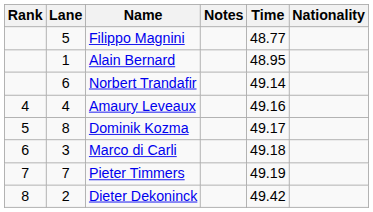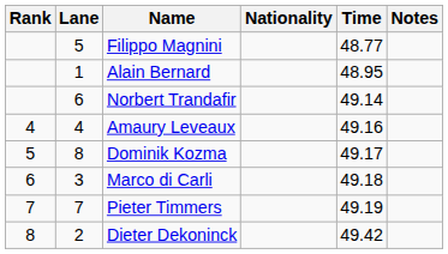 <table class="wikitable sortable" style="text-align:center">
 <tr>
 <th>Rank</th>
 <th>Lane</th>
 <th>Name</th>
+<th>Nationality</th>
+<th>Time</th>
 <th>Notes</th>
-<th>Time</th>
-<th>Nationality</th>
 </tr>
 <tr>
 <td></td>
 <td>5</td>
 <td align=left><a href='#'>Filippo Magnini</a></td>
+<td align=left></td>
+<td>48.77</td>
 <td></td>
-<td>48.77</td>
-<td align=left></td>
 </tr>
 <tr>
 <td></td>
 <td>1</td>
 <td align=left><a href='#'>Alain Bernard</a></td>
+<td align=left></td>
+<td>48.95</td>
 <td></td>
-<td>48.95</td>
-<td align=left></td>
 </tr>
 <tr>
 <td></td>
 <td>6</td>
 <td align=left><a href='#'>Norbert Trandafir</a></td>
+<td align=left></td>
+<td>49.14</td>
 <td></td>
-<td>49.14</td>
-<td align=left></td>
 </tr>
 <tr>
 <td>4</td>
 <td>4</td>
 <td align=left><a href='#'>Amaury Leveaux</a></td>
+<td align=left></td>
+<td>49.16</td>
 <td></td>
-<td>49.16</td>
-<td align=left></td>
 </tr>
 <tr>
 <td>5</td>
 <td>8</td>
 <td align=left><a href='#'>Dominik Kozma</a></td>
+<td align=left></td>
+<td>49.17</td>
 <td></td>
-<td>49.17</td>
-<td align=left></td>
 </tr>
 <tr>
 <td>6</td>
 <td>3</td>
 <td align=left><a href='#'>Marco di Carli</a></td>
+<td align=left></td>
+<td>49.18</td>
 <td></td>
-<td>49.18</td>
-<td align=left></td>
 </tr>
 <tr>
 <td>7</td>
 <td>7</td>
 <td align=left><a href='#'>Pieter Timmers</a></td>
+<td align=left></td>
+<td>49.19</td>
 <td></td>
-<td>49.19</td>
-<td align=left></td>
 </tr>
 <tr>
 <td>8</td>
 <td>2</td>
 <td align=left><a href='#'>Dieter Dekoninck</a></td>
+<td align=left></td>
+<td>49.42</td>
 <td></td>
-<td>49.42</td>
-<td align=left></td>
 </tr>
 </table>
